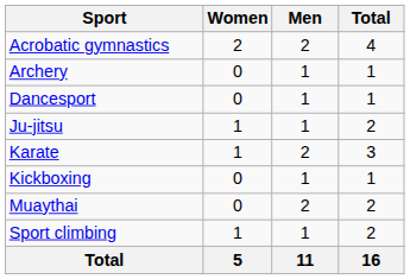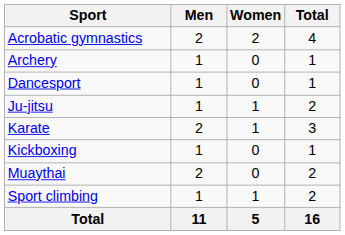 <table class="wikitable sortable" style="text-align:center;">
 <tr>
 <th width=180>Sport</th>
+<th width=55>Men</th>
 <th width=55>Women</th>
-<th width=55>Men</th>
 <th width=55>Total</th>
 </tr>
 <tr>
 <td align=left><a href='#'>Acrobatic gymnastics</a></td>
 <td>2</td>
 <td>2</td>
 <td>4</td>
 </tr>
 <tr>
 <td align=left><a href='#'>Archery</a></td>
+<td>1</td>
 <td>0</td>
-<td>1</td>
 <td>1</td>
 </tr>
 <tr>
 <td align=left><a href='#'>Dancesport</a></td>
+<td>1</td>
 <td>0</td>
-<td>1</td>
 <td>1</td>
 </tr>
 <tr>
 <td align=left><a href='#'>Ju-jitsu</a></td>
 <td>1</td>
 <td>1</td>
 <td>2</td>
 </tr>
 <tr>
 <td align=left><a href='#'>Karate</a></td>
+<td>2</td>
 <td>1</td>
-<td>2</td>
 <td>3</td>
 </tr>
 <tr>
 <td align=left><a href='#'>Kickboxing</a></td>
+<td>1</td>
 <td>0</td>
-<td>1</td>
 <td>1</td>
 </tr>
 <tr>
 <td align=left><a href='#'>Muaythai</a></td>
+<td>2</td>
 <td>0</td>
-<td>2</td>
 <td>2</td>
 </tr>
 <tr>
 <td align=left><a href='#'>Sport climbing</a></td>
 <td>1</td>
 <td>1</td>
 <td>2</td>
 </tr>
 <tr>
 <th>Total</th>
+<th>11</th>
 <th>5</th>
-<th>11</th>
 <th>16</th>
 </tr>
 </table>
